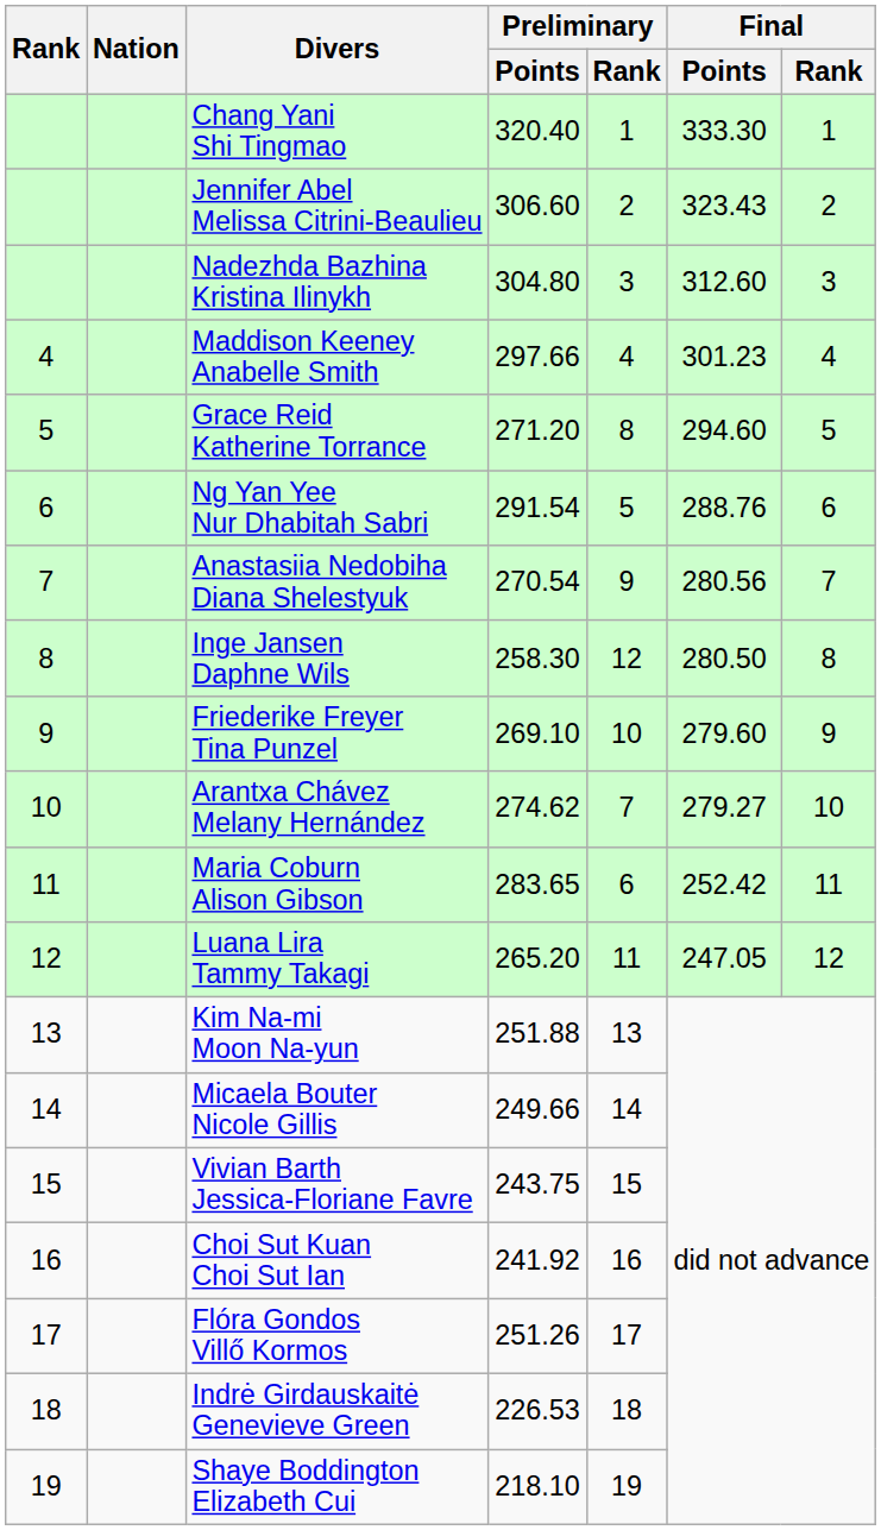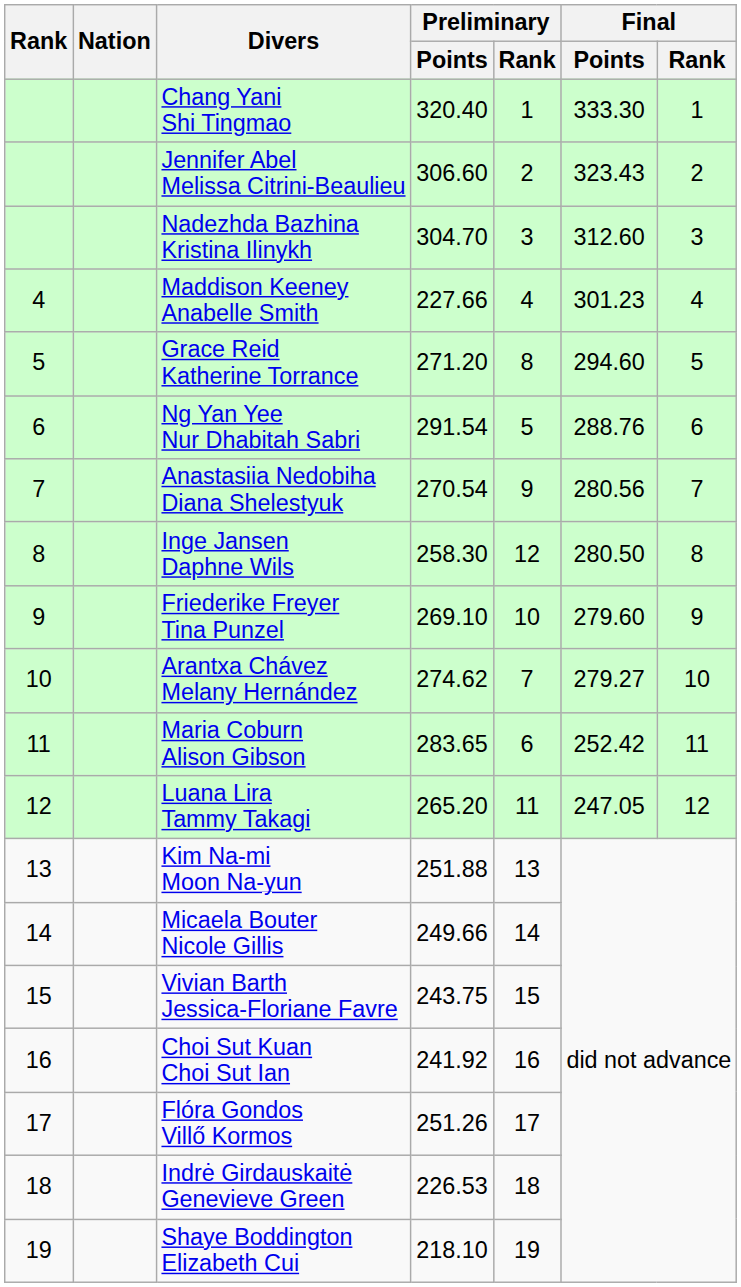 <table class="wikitable sortable" style="text-align:center">
 <tr>
 <th rowspan=2>Rank</th>
 <th rowspan=2>Nation</th>
 <th rowspan=2>Divers</th>
 <th colspan=2>Preliminary</th>
 <th colspan=2>Final</th>
 </tr>
 <tr>
 <th>Points</th>
 <th>Rank</th>
 <th>Points</th>
 <th>Rank</th>
 </tr>
 <tr bgcolor=ccffcc>
 <td></td>
 <td align=left></td>
 <td align=left><a href='#'>Chang Yani</a><br><a href='#'>Shi Tingmao</a></td>
 <td>320.40</td>
 <td>1</td>
 <td>333.30</td>
 <td>1</td>
 </tr>
 <tr bgcolor=ccffcc>
 <td></td>
 <td align=left></td>
 <td align=left><a href='#'>Jennifer Abel</a><br><a href='#'>Melissa Citrini-Beaulieu</a></td>
 <td>306.60</td>
 <td>2</td>
 <td>323.43</td>
 <td>2</td>
 </tr>
 <tr bgcolor=ccffcc>
 <td></td>
 <td align=left></td>
 <td align=left><a href='#'>Nadezhda Bazhina</a><br><a href='#'>Kristina Ilinykh</a></td>
-<td>304.80</td>
+<td>304.70</td>
 <td>3</td>
 <td>312.60</td>
 <td>3</td>
 </tr>
 <tr bgcolor=ccffcc>
 <td>4</td>
 <td align=left></td>
 <td align=left><a href='#'>Maddison Keeney</a><br><a href='#'>Anabelle Smith</a></td>
-<td>297.66</td>
+<td>227.66</td>
 <td>4</td>
 <td>301.23</td>
 <td>4</td>
 </tr>
 <tr bgcolor=ccffcc>
 <td>5</td>
 <td align=left></td>
 <td align=left><a href='#'>Grace Reid</a><br><a href='#'>Katherine Torrance</a></td>
 <td>271.20</td>
 <td>8</td>
 <td>294.60</td>
 <td>5</td>
 </tr>
 <tr bgcolor=ccffcc>
 <td>6</td>
 <td align=left></td>
 <td align=left><a href='#'>Ng Yan Yee</a><br><a href='#'>Nur Dhabitah Sabri</a></td>
 <td>291.54</td>
 <td>5</td>
 <td>288.76</td>
 <td>6</td>
 </tr>
 <tr bgcolor=ccffcc>
 <td>7</td>
 <td align=left></td>
 <td align=left><a href='#'>Anastasiia Nedobiha</a><br><a href='#'>Diana Shelestyuk</a></td>
 <td>270.54</td>
 <td>9</td>
 <td>280.56</td>
 <td>7</td>
 </tr>
 <tr bgcolor=ccffcc>
 <td>8</td>
 <td align=left></td>
 <td align=left><a href='#'>Inge Jansen</a><br><a href='#'>Daphne Wils</a></td>
 <td>258.30</td>
 <td>12</td>
 <td>280.50</td>
 <td>8</td>
 </tr>
 <tr bgcolor=ccffcc>
 <td>9</td>
 <td align=left></td>
 <td align=left><a href='#'>Friederike Freyer</a><br><a href='#'>Tina Punzel</a></td>
 <td>269.10</td>
 <td>10</td>
 <td>279.60</td>
 <td>9</td>
 </tr>
 <tr bgcolor=ccffcc>
 <td>10</td>
 <td align=left></td>
 <td align=left><a href='#'>Arantxa Chávez</a><br><a href='#'>Melany Hernández</a></td>
 <td>274.62</td>
 <td>7</td>
 <td>279.27</td>
 <td>10</td>
 </tr>
 <tr bgcolor=ccffcc>
 <td>11</td>
 <td align=left></td>
 <td align=left><a href='#'>Maria Coburn</a><br><a href='#'>Alison Gibson</a></td>
 <td>283.65</td>
 <td>6</td>
 <td>252.42</td>
 <td>11</td>
 </tr>
 <tr bgcolor=ccffcc>
 <td>12</td>
 <td align=left></td>
 <td align=left><a href='#'>Luana Lira</a><br><a href='#'>Tammy Takagi</a></td>
 <td>265.20</td>
 <td>11</td>
 <td>247.05</td>
 <td>12</td>
 </tr>
 <tr>
 <td>13</td>
 <td align=left></td>
 <td align=left><a href='#'>Kim Na-mi</a><br><a href='#'>Moon Na-yun</a></td>
 <td>251.88</td>
 <td>13</td>
 <td colspan=2 rowspan=7>did not advance</td>
 </tr>
 <tr>
 <td>14</td>
 <td align=left></td>
 <td align=left><a href='#'>Micaela Bouter</a><br><a href='#'>Nicole Gillis</a></td>
 <td>249.66</td>
 <td>14</td>
 </tr>
 <tr>
 <td>15</td>
 <td align=left></td>
 <td align=left><a href='#'>Vivian Barth</a><br><a href='#'>Jessica-Floriane Favre</a></td>
 <td>243.75</td>
 <td>15</td>
 </tr>
 <tr>
 <td>16</td>
 <td align=left></td>
 <td align=left><a href='#'>Choi Sut Kuan</a><br><a href='#'>Choi Sut Ian</a></td>
 <td>241.92</td>
 <td>16</td>
 </tr>
 <tr>
 <td>17</td>
 <td align=left></td>
 <td align=left><a href='#'>Flóra Gondos</a><br><a href='#'>Villő Kormos</a></td>
 <td>251.26</td>
 <td>17</td>
 </tr>
 <tr>
 <td>18</td>
 <td align=left></td>
 <td align=left><a href='#'>Indrė Girdauskaitė</a><br><a href='#'>Genevieve Green</a></td>
 <td>226.53</td>
 <td>18</td>
 </tr>
 <tr>
 <td>19</td>
 <td align=left></td>
 <td align=left><a href='#'>Shaye Boddington</a><br><a href='#'>Elizabeth Cui</a></td>
 <td>218.10</td>
 <td>19</td>
 </tr>
 </table>
